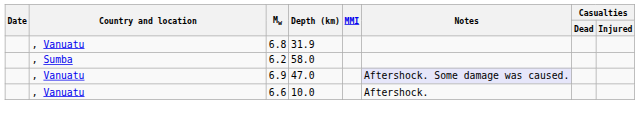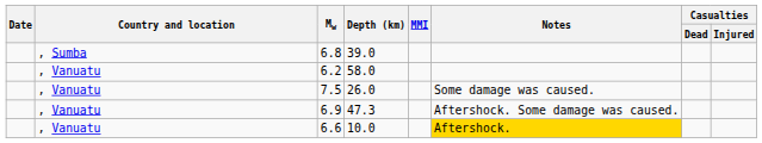 <table class="wikitable sortable sort-under" style="border:1px black; margin-left:1em;">
 <tr>
 <th rowspan="2"><small>Date</small></th>
 <th rowspan="2" style="width: 310px"><small>Country and location</small></th>
 <th rowspan="2"><small>M<sub>w</sub></small></th>
 <th rowspan="2"><small>Depth (km)</small></th>
 <th rowspan="2"><small><a href='#'>MMI</a></small></th>
 <th rowspan="2" class="unsortable"><small>Notes</small></th>
 <th colspan="2"><small>Casualties</small></th>
 </tr>
 <tr>
 <th><small>Dead</small></th>
 <th><small>Injured</small></th>
 </tr>
 <tr>
 <td></td>
-<td>, <a href='#'>Vanuatu</a></td>
+<td>, <a href='#'>Sumba</a></td>
 <td>6.8</td>
-<td>31.9</td>
+<td>39.0</td>
 <td></td>
 <td></td>
 <td></td>
 <td></td>
 </tr>
 <tr>
 <td></td>
-<td>, <a href='#'>Sumba</a></td>
+<td>, <a href='#'>Vanuatu</a></td>
 <td>6.2</td>
 <td>58.0</td>
 <td></td>
 <td></td>
 <td></td>
 <td></td>
 </tr>
 <tr>
 <td></td>
 <td>, <a href='#'>Vanuatu</a></td>
+<td>7.5</td>
+<td>26.0</td>
+<td></td>
+<td>Some damage was caused.</td>
+<td></td>
+<td></td>
+</tr>
+<tr>
+<td></td>
+<td>, <a href='#'>Vanuatu</a></td>
 <td>6.9</td>
-<td>47.0</td>
+<td>47.3</td>
 <td></td>
-<td style="background: lavender;">Aftershock. Some damage was caused.</td>
+<td>Aftershock. Some damage was caused.</td>
 <td></td>
 <td></td>
 </tr>
 <tr>
 <td></td>
 <td>, <a href='#'>Vanuatu</a></td>
 <td>6.6</td>
 <td>10.0</td>
 <td></td>
-<td>Aftershock.</td>
+<td style="background: gold;">Aftershock.</td>
 <td></td>
 <td></td>
 </tr>
 </table>
